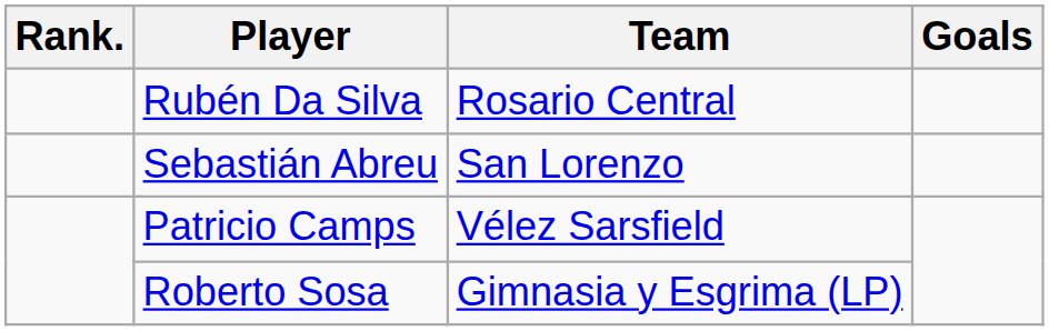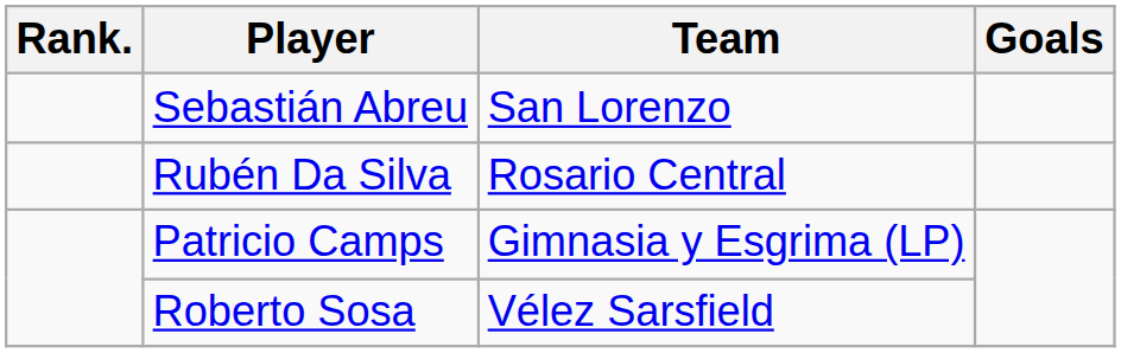 <table class="wikitable">
 <tr>
 <th>Rank.</th>
 <th>Player</th>
 <th>Team</th>
 <th>Goals</th>
 </tr>
 <tr>
 <td></td>
+<td> <a href='#'>Sebastián Abreu</a></td>
+<td><a href='#'>San Lorenzo</a></td>
+<td></td>
+</tr>
+<tr>
+<td></td>
 <td> <a href='#'>Rubén Da Silva</a></td>
 <td><a href='#'>Rosario Central</a></td>
 <td></td>
 </tr>
 <tr>
-<td></td>
-<td> <a href='#'>Sebastián Abreu</a></td>
-<td><a href='#'>San Lorenzo</a></td>
-<td></td>
-</tr>
-<tr>
 <td rowspan=2></td>
 <td> <a href='#'>Patricio Camps</a></td>
-<td><a href='#'>Vélez Sarsfield</a></td>
+<td><a href='#'>Gimnasia y Esgrima (LP)</a></td>
 <td rowspan=2></td>
 </tr>
 <tr>
 <td> <a href='#'>Roberto Sosa</a></td>
-<td><a href='#'>Gimnasia y Esgrima (LP)</a></td>
+<td><a href='#'>Vélez Sarsfield</a></td>
 </tr>
 </table>
